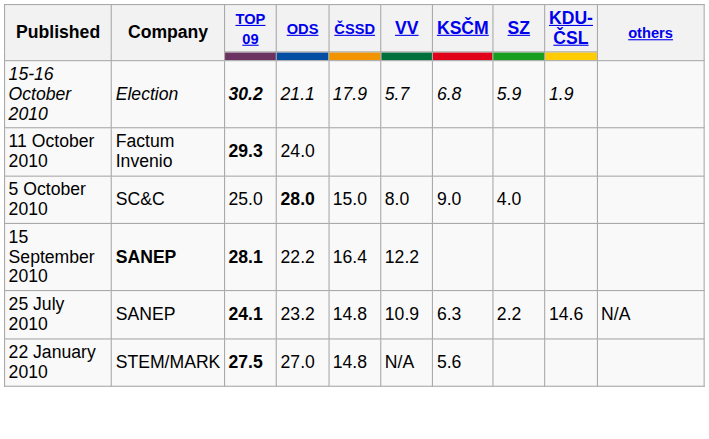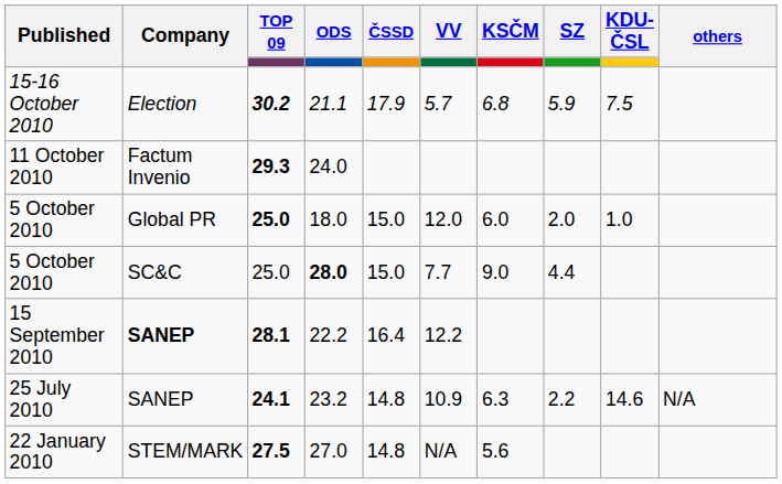 <table class="wikitable" style="text-align:left;">
 <tr>
 <th style="width:90px;"  rowspan="2">Published</th>
 <th style="width:90px;"  rowspan="2">Company</th>
 <th style="width:40px"><a href='#'><small>TOP 09</small></a></th>
 <th style="width:40px"><a href='#'><small>ODS</small></a></th>
 <th style="width:40px"><a href='#'><small>ČSSD</small></a></th>
 <th><a href='#'><span>VV</span></a></th>
 <th><a href='#'><span>KSČM</span></a></th>
 <th><a href='#'><span>SZ</span></a></th>
 <th><a href='#'><span>KDU-ČSL</span></a></th>
 <th style="width:90px;" rowspan="2"><a href='#'><small>others</small></a></th>
 </tr>
 <tr>
 <th style="background:#6b3362; width:40px;"></th>
 <th style="background:#034EA2; width:40px;"></th>
 <th style="background:#F29400; width:40px;"></th>
 <th style="background:#00703C; width:40px;"></th>
 <th style="background:#E00219; width:40px;"></th>
 <th style="background:#179E1E; width:40px;"></th>
 <th style="background:#FFCB03; width:40px;"></th>
 </tr>
 <tr>
 <td><em>15-16 October 2010</em></td>
 <td><em>Election</em></td>
 <td><strong><em>30.2</em></strong></td>
 <td><em>21.1</em></td>
 <td><em>17.9</em></td>
 <td><em>5.7</em></td>
 <td><em>6.8</em></td>
 <td><em>5.9</em></td>
-<td><em>1.9</em></td>
+<td><em>7.5</em></td>
 <td></td>
 </tr>
 <tr>
 <td>11 October 2010</td>
 <td>Factum Invenio</td>
 <td><strong>29.3</strong></td>
 <td>24.0</td>
 <td></td>
 <td></td>
 <td></td>
 <td></td>
 <td></td>
 <td></td>
 </tr>
 <tr>
 <td>5 October 2010</td>
+<td>Global PR</td>
+<td><strong>25.0</strong></td>
+<td>18.0</td>
+<td>15.0</td>
+<td>12.0</td>
+<td>6.0</td>
+<td>2.0</td>
+<td>1.0</td>
+<td></td>
+</tr>
+<tr>
+<td>5 October 2010</td>
 <td>SC&C</td>
 <td>25.0</td>
 <td><strong>28.0</strong></td>
 <td>15.0</td>
-<td>8.0</td>
+<td>7.7</td>
 <td>9.0</td>
-<td>4.0</td>
+<td>4.4</td>
 <td></td>
 <td></td>
 </tr>
 <tr>
 <td>15 September 2010</td>
 <td><strong>SANEP</strong></td>
 <td><strong>28.1</strong></td>
 <td>22.2</td>
 <td>16.4</td>
 <td>12.2</td>
 <td></td>
 <td></td>
 <td></td>
 <td></td>
 </tr>
 <tr>
 <td>25 July 2010</td>
 <td>SANEP</td>
 <td><strong>24.1</strong></td>
 <td>23.2</td>
 <td>14.8</td>
 <td>10.9</td>
 <td>6.3</td>
 <td>2.2</td>
 <td>14.6</td>
 <td>N/A</td>
 </tr>
 <tr>
 <td>22 January 2010</td>
 <td>STEM/MARK</td>
 <td><strong>27.5</strong></td>
 <td>27.0</td>
 <td>14.8</td>
 <td>N/A</td>
 <td>5.6</td>
 <td></td>
 <td></td>
 <td></td>
 </tr>
 </table>
